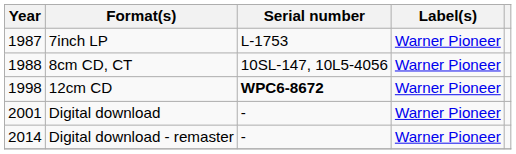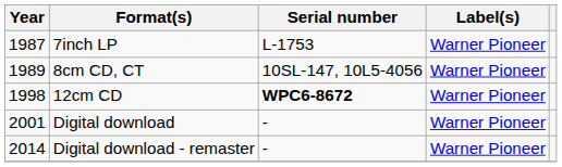 <table class="wikitable sortable plainrowheaders">
 <tr>
 <th scope="col">Year</th>
 <th scope="col">Format(s)</th>
 <th scope="col">Serial number</th>
 <th scope="col">Label(s)</th>
 <th scope="col"></th>
 </tr>
 <tr>
 <td>1987</td>
 <td>7inch LP</td>
 <td>L-1753</td>
 <td><a href='#'>Warner Pioneer</a></td>
 <td></td>
 </tr>
 <tr>
-<td>1988</td>
+<td>1989</td>
 <td>8cm CD, CT</td>
 <td>10SL-147, 10L5-4056</td>
 <td><a href='#'>Warner Pioneer</a></td>
 <td></td>
 </tr>
 <tr>
 <td>1998</td>
 <td>12cm CD</td>
 <td><strong>WPC6-8672</strong></td>
 <td><a href='#'>Warner Pioneer</a></td>
 <td></td>
 </tr>
 <tr>
 <td>2001</td>
 <td>Digital download</td>
 <td>-</td>
 <td><a href='#'>Warner Pioneer</a></td>
 <td></td>
 </tr>
 <tr>
 <td>2014</td>
 <td>Digital download - remaster</td>
 <td>-</td>
 <td><a href='#'>Warner Pioneer</a></td>
 <td></td>
 </tr>
 <tr>
 </tr>
 </table>
